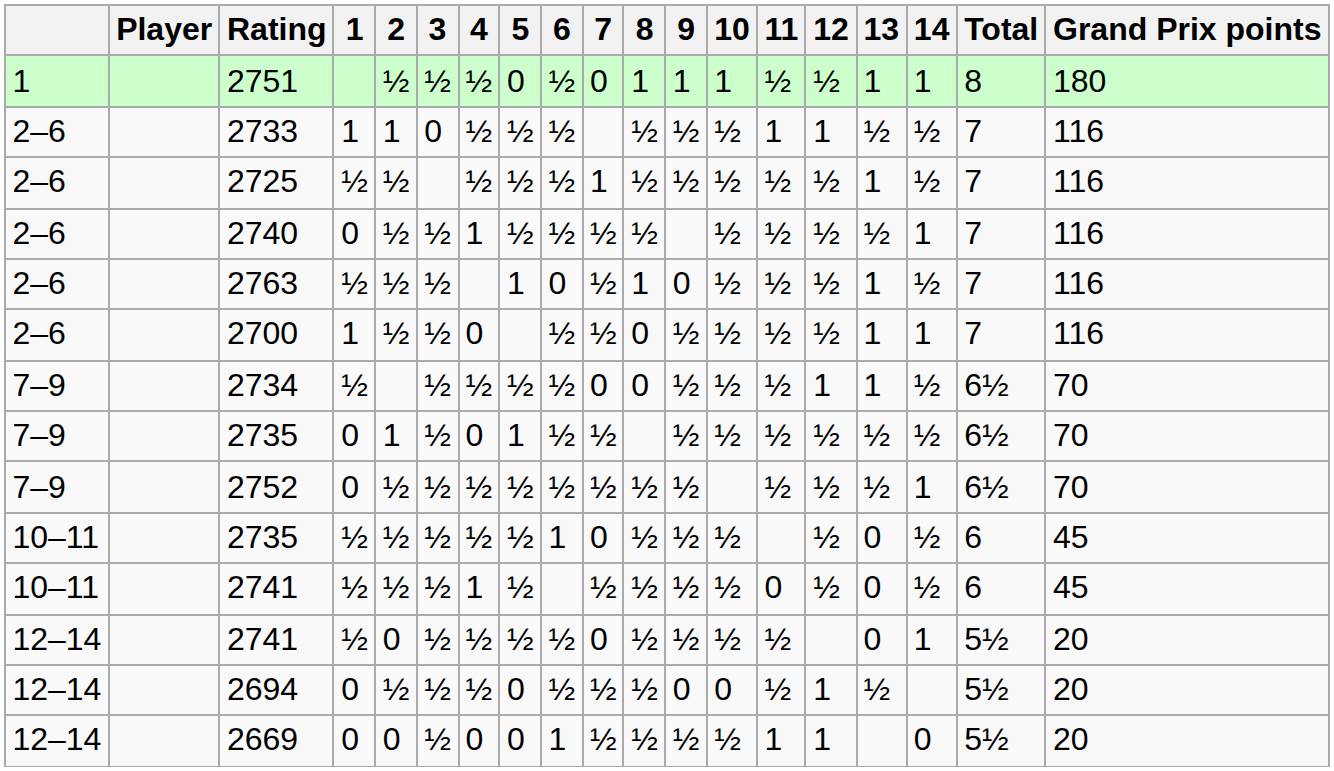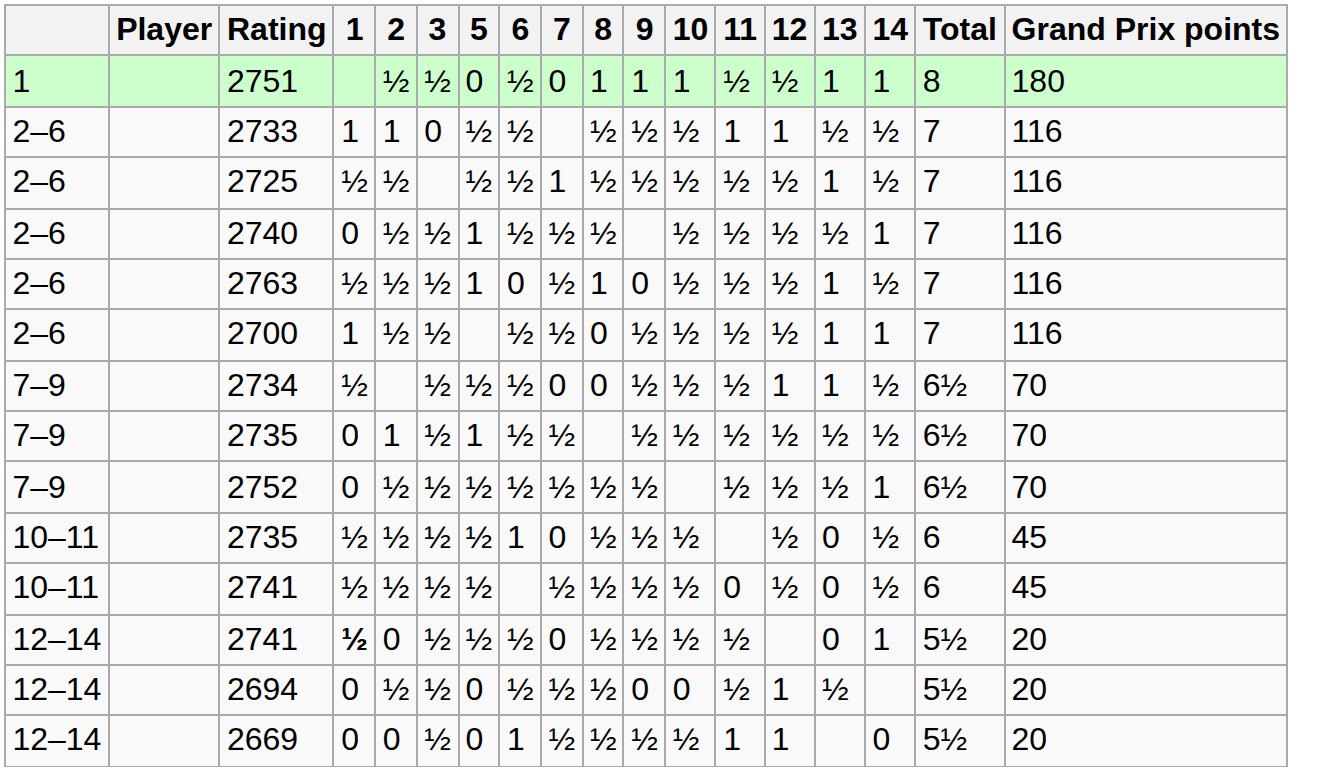 <table class="wikitable">
 <tr>
 <th></th>
 <th>Player</th>
 <th>Rating</th>
 <th>1</th>
 <th>2</th>
 <th>3</th>
-<th>4</th>
 <th>5</th>
 <th>6</th>
 <th>7</th>
 <th>8</th>
 <th>9</th>
 <th>10</th>
 <th>11</th>
 <th>12</th>
 <th>13</th>
 <th>14</th>
 <th>Total</th>
 <th>Grand Prix points</th>
 </tr>
 <tr style="background:#ccffcc;">
 <td>1</td>
 <td><strong></strong></td>
 <td>2751</td>
 <td></td>
-<td>½</td>
 <td>½</td>
 <td>½</td>
 <td>0</td>
 <td>½</td>
 <td>0</td>
 <td>1</td>
 <td>1</td>
 <td>1</td>
 <td>½</td>
 <td>½</td>
 <td>1</td>
 <td>1</td>
 <td>8</td>
 <td>180</td>
 </tr>
 <tr>
 <td>2–6</td>
 <td></td>
 <td>2733</td>
 <td>1</td>
 <td>1</td>
 <td>0</td>
 <td>½</td>
 <td>½</td>
-<td>½</td>
 <td></td>
 <td>½</td>
 <td>½</td>
 <td>½</td>
 <td>1</td>
 <td>1</td>
 <td>½</td>
 <td>½</td>
 <td>7</td>
 <td>116</td>
 </tr>
 <tr>
 <td>2–6</td>
 <td></td>
 <td>2725</td>
 <td>½</td>
 <td>½</td>
 <td></td>
-<td>½</td>
 <td>½</td>
 <td>½</td>
 <td>1</td>
 <td>½</td>
 <td>½</td>
 <td>½</td>
 <td>½</td>
 <td>½</td>
 <td>1</td>
 <td>½</td>
 <td>7</td>
 <td>116</td>
 </tr>
 <tr>
 <td>2–6</td>
 <td></td>
 <td>2740</td>
 <td>0</td>
 <td>½</td>
 <td>½</td>
 <td>1</td>
 <td>½</td>
 <td>½</td>
 <td>½</td>
-<td>½</td>
 <td></td>
 <td>½</td>
 <td>½</td>
 <td>½</td>
 <td>½</td>
 <td>1</td>
 <td>7</td>
 <td>116</td>
 </tr>
 <tr>
 <td>2–6</td>
 <td></td>
 <td>2763</td>
 <td>½</td>
 <td>½</td>
 <td>½</td>
-<td></td>
 <td>1</td>
 <td>0</td>
 <td>½</td>
 <td>1</td>
 <td>0</td>
 <td>½</td>
 <td>½</td>
 <td>½</td>
 <td>1</td>
 <td>½</td>
 <td>7</td>
 <td>116</td>
 </tr>
 <tr>
 <td>2–6</td>
 <td></td>
 <td>2700</td>
 <td>1</td>
 <td>½</td>
 <td>½</td>
-<td>0</td>
 <td></td>
 <td>½</td>
 <td>½</td>
 <td>0</td>
 <td>½</td>
 <td>½</td>
 <td>½</td>
 <td>½</td>
 <td>1</td>
 <td>1</td>
 <td>7</td>
 <td>116</td>
 </tr>
 <tr>
 <td>7–9</td>
 <td></td>
 <td>2734</td>
 <td>½</td>
 <td></td>
 <td>½</td>
 <td>½</td>
 <td>½</td>
-<td>½</td>
 <td>0</td>
 <td>0</td>
 <td>½</td>
 <td>½</td>
 <td>½</td>
 <td>1</td>
 <td>1</td>
 <td>½</td>
 <td>6½</td>
 <td>70</td>
 </tr>
 <tr>
 <td>7–9</td>
 <td></td>
 <td>2735</td>
 <td>0</td>
 <td>1</td>
 <td>½</td>
-<td>0</td>
 <td>1</td>
 <td>½</td>
 <td>½</td>
 <td></td>
 <td>½</td>
 <td>½</td>
 <td>½</td>
 <td>½</td>
 <td>½</td>
 <td>½</td>
 <td>6½</td>
 <td>70</td>
 </tr>
 <tr>
 <td>7–9</td>
 <td></td>
 <td>2752</td>
 <td>0</td>
 <td>½</td>
 <td>½</td>
 <td>½</td>
 <td>½</td>
 <td>½</td>
 <td>½</td>
 <td>½</td>
-<td>½</td>
 <td></td>
 <td>½</td>
 <td>½</td>
 <td>½</td>
 <td>1</td>
 <td>6½</td>
 <td>70</td>
 </tr>
 <tr>
 <td>10–11</td>
 <td></td>
 <td>2735</td>
-<td>½</td>
 <td>½</td>
 <td>½</td>
 <td>½</td>
 <td>½</td>
 <td>1</td>
 <td>0</td>
 <td>½</td>
 <td>½</td>
 <td>½</td>
 <td></td>
 <td>½</td>
 <td>0</td>
 <td>½</td>
 <td>6</td>
 <td>45</td>
 </tr>
 <tr>
 <td>10–11</td>
 <td></td>
 <td>2741</td>
 <td>½</td>
 <td>½</td>
 <td>½</td>
-<td>1</td>
 <td>½</td>
 <td></td>
 <td>½</td>
 <td>½</td>
 <td>½</td>
 <td>½</td>
 <td>0</td>
 <td>½</td>
 <td>0</td>
 <td>½</td>
 <td>6</td>
 <td>45</td>
 </tr>
 <tr>
 <td>12–14</td>
 <td></td>
 <td>2741</td>
-<td>½</td>
+<td><strong>½</strong></td>
 <td>0</td>
-<td>½</td>
 <td>½</td>
 <td>½</td>
 <td>½</td>
 <td>0</td>
 <td>½</td>
 <td>½</td>
 <td>½</td>
 <td>½</td>
 <td></td>
 <td>0</td>
 <td>1</td>
 <td>5½</td>
 <td>20</td>
 </tr>
 <tr>
 <td>12–14</td>
 <td></td>
 <td>2694</td>
 <td>0</td>
-<td>½</td>
 <td>½</td>
 <td>½</td>
 <td>0</td>
 <td>½</td>
 <td>½</td>
 <td>½</td>
 <td>0</td>
 <td>0</td>
 <td>½</td>
 <td>1</td>
 <td>½</td>
 <td></td>
 <td>5½</td>
 <td>20</td>
 </tr>
 <tr>
 <td>12–14</td>
 <td></td>
 <td>2669</td>
 <td>0</td>
 <td>0</td>
 <td>½</td>
 <td>0</td>
-<td>0</td>
 <td>1</td>
 <td>½</td>
 <td>½</td>
 <td>½</td>
 <td>½</td>
 <td>1</td>
 <td>1</td>
 <td></td>
 <td>0</td>
 <td>5½</td>
 <td>20</td>
 </tr>
 </table>
